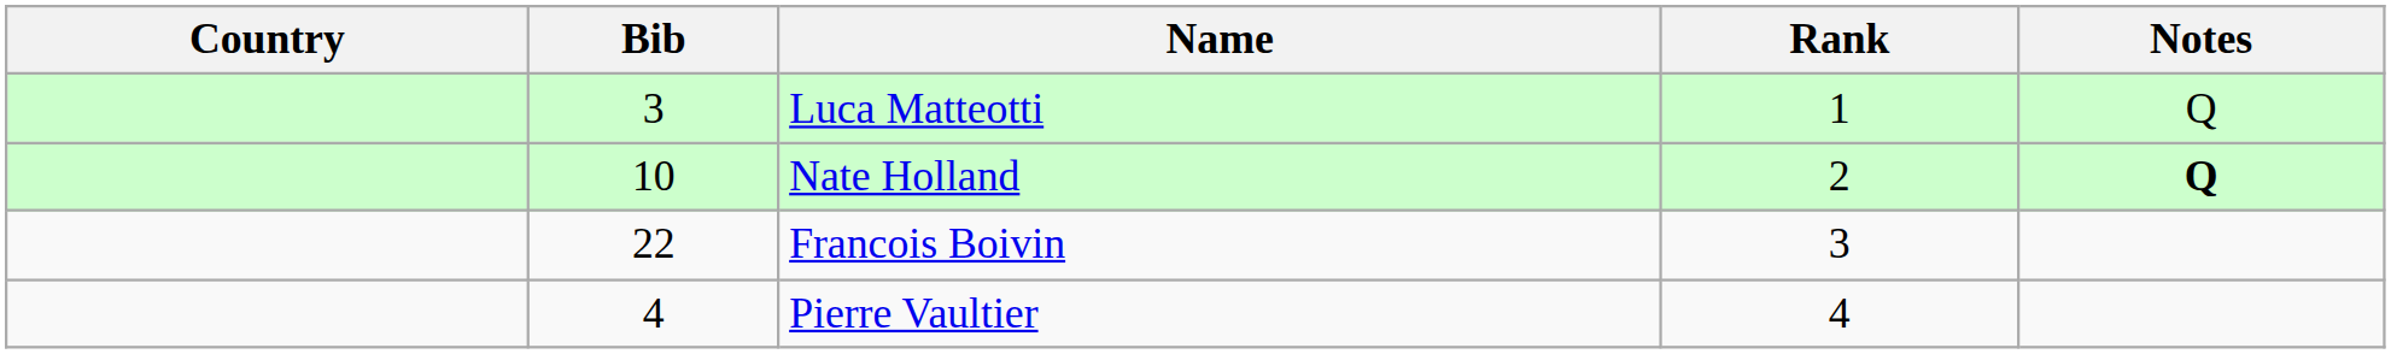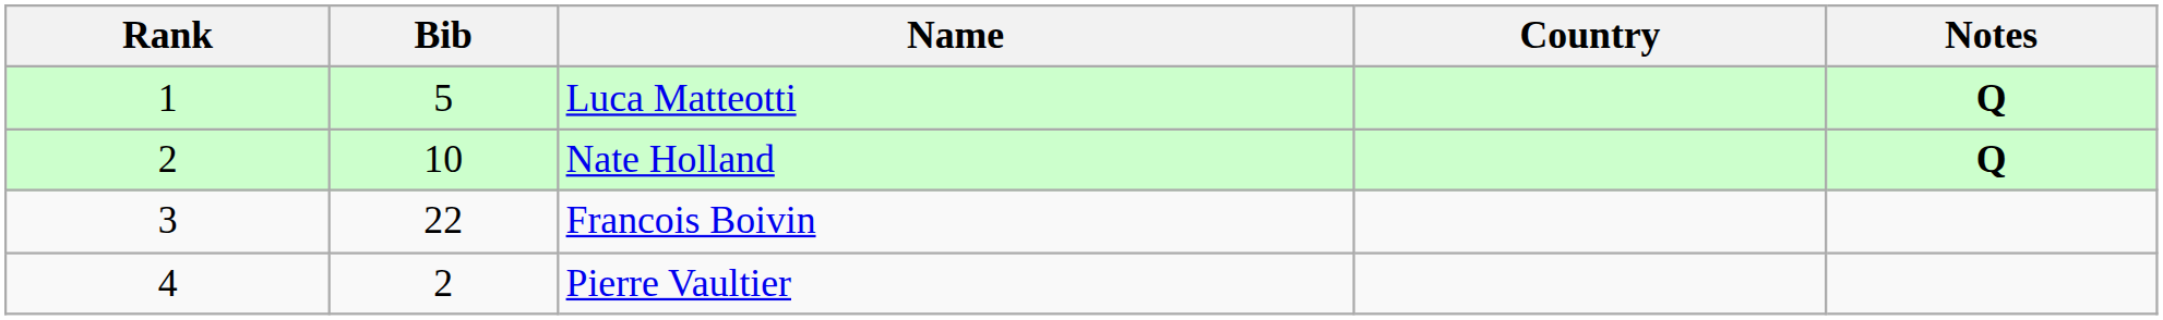 <table class="wikitable" style="text-align:center;" width=70%>
 <tr>
-<th>Country</th>
+<th>Rank</th>
 <th>Bib</th>
 <th>Name</th>
-<th>Rank</th>
+<th>Country</th>
 <th>Notes</th>
 </tr>
 <tr bgcolor="#ccffcc">
+<td>1</td>
+<td>5</td>
+<td align=left><a href='#'>Luca Matteotti</a></td>
 <td align=left></td>
-<td>3</td>
-<td align=left><a href='#'>Luca Matteotti</a></td>
-<td>1</td>
-<td>Q</td>
+<td><strong>Q</strong></td>
 </tr>
 <tr bgcolor="#ccffcc">
-<td align=left></td>
+<td>2</td>
 <td>10</td>
 <td align=left><a href='#'>Nate Holland</a></td>
-<td>2</td>
+<td align=left></td>
 <td><strong>Q</strong></td>
 </tr>
 <tr>
-<td align=left></td>
+<td>3</td>
 <td>22</td>
 <td align=left><a href='#'>Francois Boivin</a></td>
-<td>3</td>
+<td align=left></td>
 <td></td>
 </tr>
 <tr>
+<td>4</td>
+<td>2</td>
+<td align=left><a href='#'>Pierre Vaultier</a></td>
 <td align=left></td>
-<td>4</td>
-<td align=left><a href='#'>Pierre Vaultier</a></td>
-<td>4</td>
 <td></td>
 </tr>
 </table>
